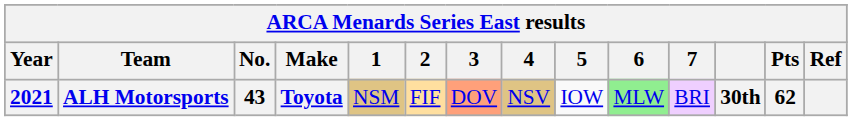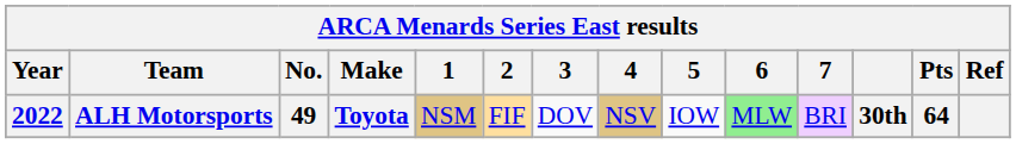 <table class="wikitable" style="text-align:center; font-size:75%">
 <tr>
 <th colspan="23"><a href='#'>ARCA Menards Series East</a> results</th>
 </tr>
 <tr>
 <th>Year</th>
 <th>Team</th>
 <th>No.</th>
 <th>Make</th>
 <th>1</th>
 <th>2</th>
 <th>3</th>
 <th>4</th>
 <th>5</th>
 <th>6</th>
 <th>7</th>
 <th></th>
 <th>Pts</th>
 <th>Ref</th>
 </tr>
 <tr>
-<th><a href='#'>2021</a></th>
+<th><a href='#'>2022</a></th>
 <th><a href='#'>ALH Motorsports</a></th>
-<th>43</th>
+<th>49</th>
 <th><a href='#'>Toyota</a></th>
 <td style="background:#DFC484;"><a href='#'>NSM</a><br></td>
 <td style="background:#FFDF9F;"><a href='#'>FIF</a><br></td>
-<td style="background: lightsalmon;"><a href='#'>DOV</a></td>
+<td><a href='#'>DOV</a></td>
 <td style="background:#DFC484;"><a href='#'>NSV</a><br></td>
 <td><a href='#'>IOW</a></td>
 <td style="background: lightgreen;"><a href='#'>MLW</a></td>
 <td style="background:#EFCFFF;"><a href='#'>BRI</a><br></td>
 <th>30th</th>
-<th>62</th>
+<th>64</th>
 <th></th>
 </tr>
 </table>
